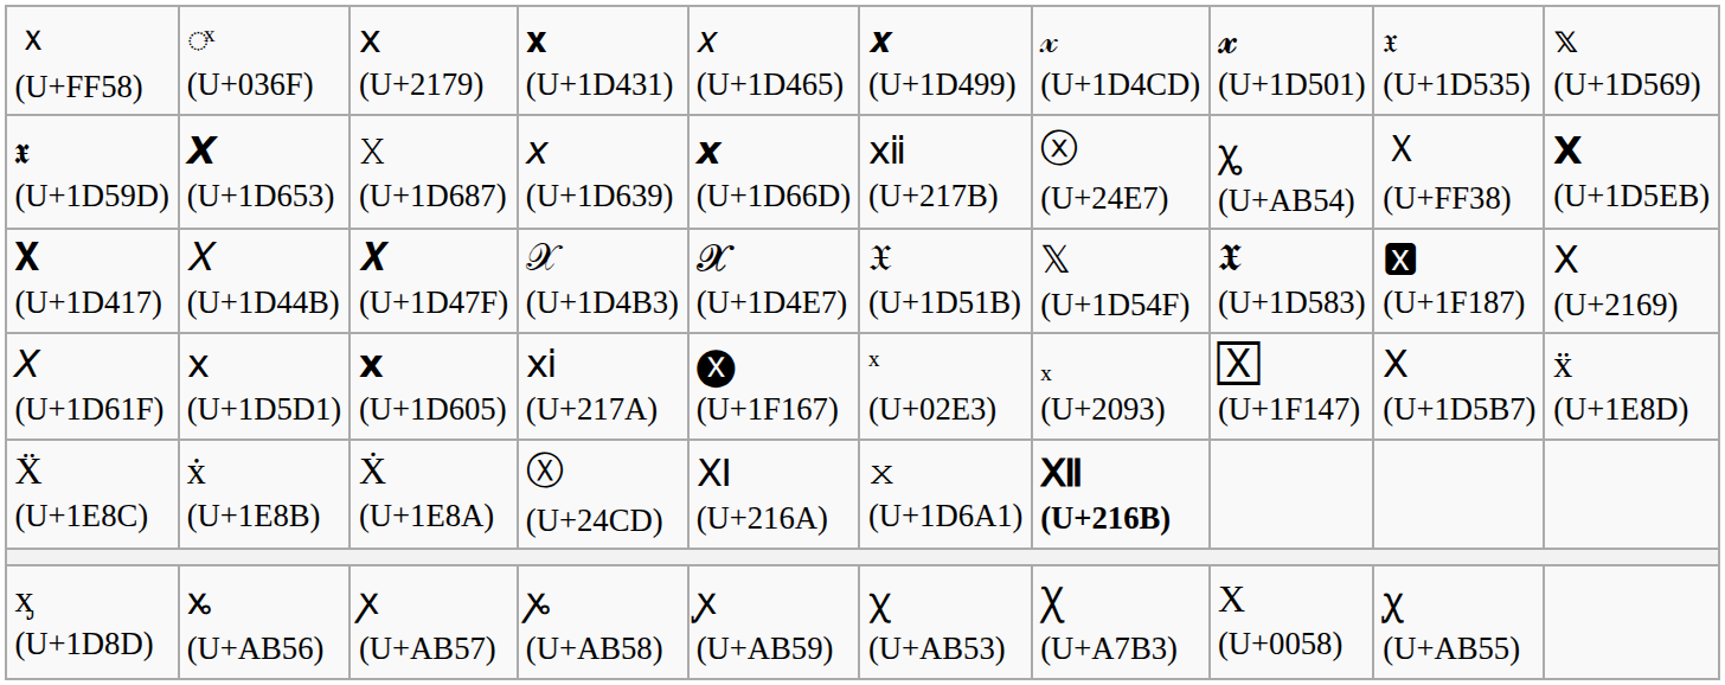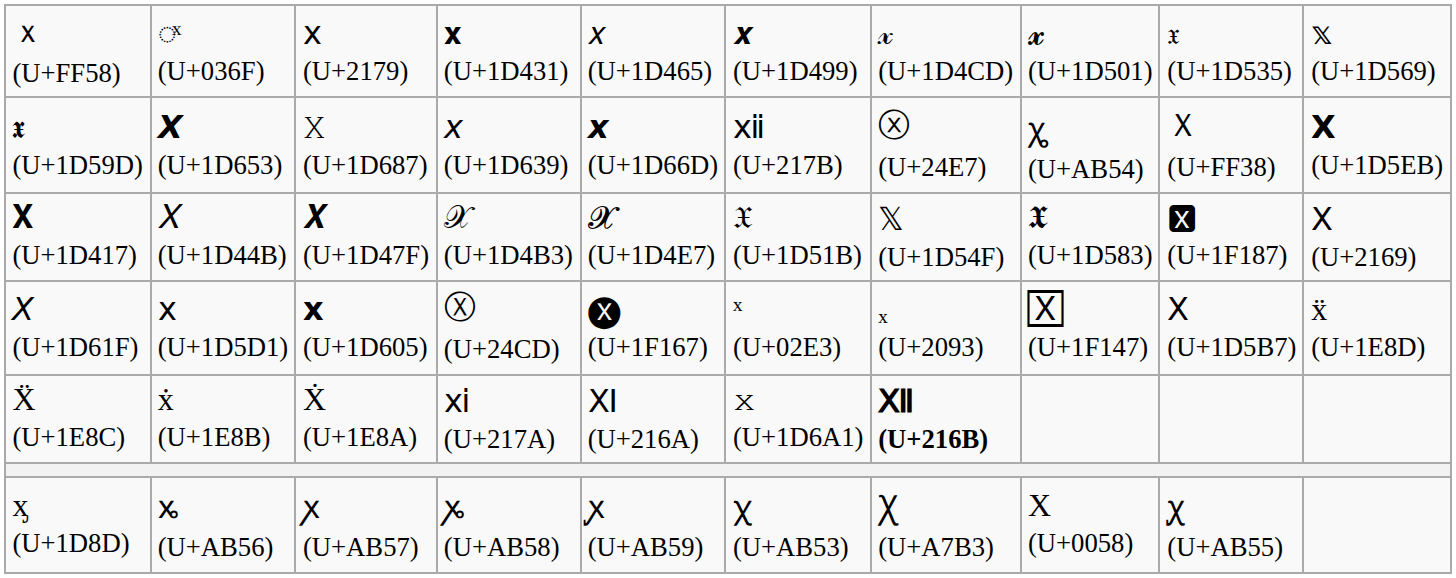 <table class="wikitable">
 <tr>
 <td>ｘ <br><small>(U+FF58)</small></td>
 <td>◌ͯ <br><small>(U+036F)</small></td>
 <td>ⅹ <br><small>(U+2179)</small></td>
 <td>𝐱 <br><small>(U+1D431)</small></td>
 <td>𝑥 <br><small>(U+1D465)</small></td>
 <td>𝒙 <br><small>(U+1D499)</small></td>
 <td>𝓍 <br><small>(U+1D4CD)</small></td>
 <td>𝔁 <br><small>(U+1D501)</small></td>
 <td>𝔵 <br><small>(U+1D535)</small></td>
 <td>𝕩 <br><small>(U+1D569)</small></td>
 </tr>
 <tr>
 <td>𝖝 <br><small>(U+1D59D)</small></td>
 <td>𝙓 <br><small>(U+1D653)</small></td>
 <td>𝚇 <br><small>(U+1D687)</small></td>
 <td>𝘹 <br><small>(U+1D639)</small></td>
 <td>𝙭 <br><small>(U+1D66D)</small></td>
 <td>ⅻ <br><small>(U+217B)</small></td>
 <td>ⓧ <br><small>(U+24E7)</small></td>
 <td>ꭔ <br><small>(U+AB54)</small></td>
 <td>Ｘ <br><small>(U+FF38)</small></td>
 <td>𝗫 <br><small>(U+1D5EB)</small></td>
 </tr>
 <tr>
 <td>𝐗 <br><small>(U+1D417)</small></td>
 <td>𝑋 <br><small>(U+1D44B)</small></td>
 <td>𝑿 <br><small>(U+1D47F)</small></td>
 <td>𝒳 <br><small>(U+1D4B3)</small></td>
 <td>𝓧 <br><small>(U+1D4E7)</small></td>
 <td>𝔛 <br><small>(U+1D51B)</small></td>
 <td>𝕏 <br><small>(U+1D54F)</small></td>
 <td>𝖃 <br><small>(U+1D583)</small></td>
 <td>🆇 <br><small>(U+1F187)</small></td>
 <td>Ⅹ <br><small>(U+2169)</small></td>
 </tr>
 <tr>
 <td>𝘟 <br><small>(U+1D61F)</small></td>
 <td>𝗑 <br><small>(U+1D5D1)</small></td>
 <td>𝘅 <br><small>(U+1D605)</small></td>
-<td>ⅺ <br><small>(U+217A)</small></td>
+<td>Ⓧ <br><small>(U+24CD)</small></td>
 <td>🅧 <br><small>(U+1F167)</small></td>
 <td>ˣ <br><small>(U+02E3)</small></td>
 <td>ₓ <br><small>(U+2093)</small></td>
 <td>🅇 <br><small>(U+1F147)</small></td>
 <td>𝖷 <br><small>(U+1D5B7)</small></td>
 <td>ẍ <br><small>(U+1E8D)</small></td>
 </tr>
 <tr>
 <td>Ẍ <br><small>(U+1E8C)</small></td>
 <td>ẋ <br><small>(U+1E8B)</small></td>
 <td>Ẋ <br><small>(U+1E8A)</small></td>
-<td>Ⓧ <br><small>(U+24CD)</small></td>
+<td>ⅺ <br><small>(U+217A)</small></td>
 <td>Ⅺ <br><small>(U+216A)</small></td>
 <td>𝚡 <br><small>(U+1D6A1)</small></td>
 <td><strong>Ⅻ <br><small>(U+216B)</small></strong></td>
 <td></td>
 <td></td>
 <td></td>
 </tr>
 <tr>
 <th colspan=10></th>
 </tr>
 <tr>
 <td>ᶍ <br><small>(U+1D8D)</small></td>
 <td>ꭖ <br><small>(U+AB56)</small></td>
 <td>ꭗ <br><small>(U+AB57)</small></td>
 <td>ꭘ <br><small>(U+AB58)</small></td>
 <td>ꭙ <br><small>(U+AB59)</small></td>
 <td>ꭓ <br><small>(U+AB53)</small></td>
 <td>Ꭓ <br><small>(U+A7B3)</small></td>
 <td>X <br><small>(U+0058)</small></td>
 <td>ꭕ <br><small>(U+AB55)</small></td>
 <td></td>
 </tr>
 </table>
